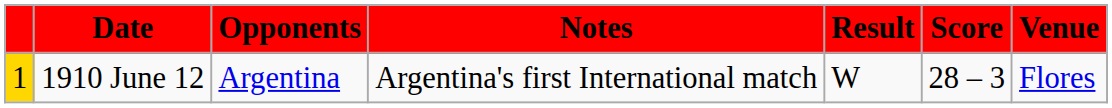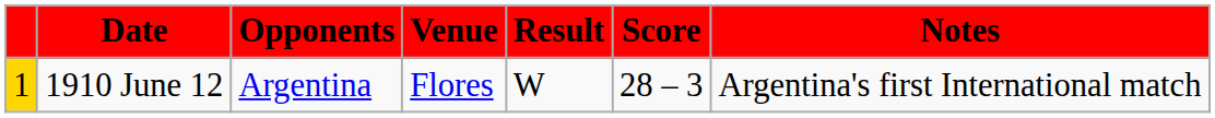 <table class="wikitable" align="”centre"" border:95%;">
 <tr>
 <th style="background:red;"></th>
 <th style="background:red;">Date</th>
 <th style="background:red;">Opponents</th>
-<th style="background:red;">Notes</th>
+<th style="background:red;">Venue</th>
 <th style="background:red;">Result</th>
 <th style="background:red;">Score</th>
-<th style="background:red;">Venue</th>
+<th style="background:red;">Notes</th>
 </tr>
 <tr>
 <td style="background: gold;">1</td>
 <td>1910 June 12</td>
 <td><a href='#'>Argentina</a></td>
-<td>Argentina's first International match</td>
+<td><a href='#'>Flores</a></td>
 <td>W</td>
 <td>28 – 3</td>
-<td><a href='#'>Flores</a></td>
+<td>Argentina's first International match</td>
 </tr>
 </table>
